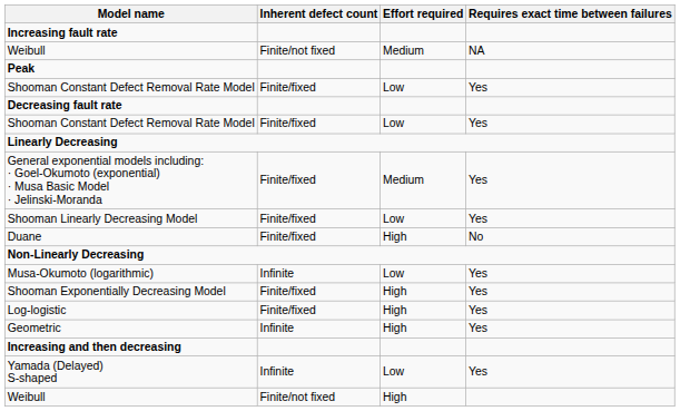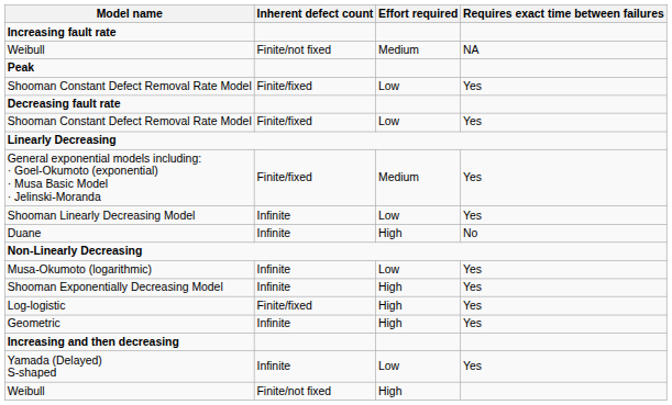 <table class="wikitable">
 <tr>
 <th>Model name</th>
 <th>Inherent defect count</th>
 <th>Effort required</th>
 <th>Requires exact time between  failures</th>
 </tr>
 <tr>
 <td><strong>Increasing fault rate</strong></td>
 <td></td>
 <td></td>
 <td></td>
 </tr>
 <tr>
 <td>Weibull</td>
 <td>Finite/not  fixed</td>
 <td>Medium</td>
 <td>NA</td>
 </tr>
 <tr>
 <td><strong>Peak</strong></td>
 <td></td>
 <td></td>
 <td></td>
 </tr>
 <tr>
 <td>Shooman  Constant Defect Removal Rate Model</td>
 <td>Finite/fixed</td>
 <td>Low</td>
 <td>Yes</td>
 </tr>
 <tr>
 <td><strong>Decreasing fault rate</strong></td>
 <td></td>
 <td></td>
 <td></td>
 </tr>
 <tr>
 <td>Shooman  Constant Defect Removal Rate Model</td>
 <td>Finite/fixed</td>
 <td>Low</td>
 <td>Yes</td>
 </tr>
 <tr>
 <td colspan="4"><strong>Linearly Decreasing</strong></td>
 </tr>
 <tr>
 <td>General  exponential models including:<br>·          Goel-Okumoto (exponential)<br>·          Musa Basic  Model<br>·          Jelinski-Moranda</td>
 <td>Finite/fixed</td>
 <td>Medium</td>
 <td>Yes</td>
 </tr>
 <tr>
 <td>Shooman  Linearly Decreasing Model</td>
-<td>Finite/fixed</td>
+<td>Infinite</td>
 <td>Low</td>
 <td>Yes</td>
 </tr>
 <tr>
 <td>Duane</td>
-<td>Finite/fixed</td>
+<td>Infinite</td>
 <td>High</td>
 <td>No</td>
 </tr>
 <tr>
 <td colspan="4"><strong>Non-Linearly Decreasing</strong></td>
 </tr>
 <tr>
 <td>Musa-Okumoto  (logarithmic)</td>
 <td>Infinite</td>
 <td>Low</td>
 <td>Yes</td>
 </tr>
 <tr>
 <td>Shooman  Exponentially Decreasing Model</td>
-<td>Finite/fixed</td>
+<td>Infinite</td>
 <td>High</td>
 <td>Yes</td>
 </tr>
 <tr>
 <td>Log-logistic</td>
 <td>Finite/fixed</td>
 <td>High</td>
 <td>Yes</td>
 </tr>
 <tr>
 <td>Geometric</td>
 <td>Infinite</td>
 <td>High</td>
 <td>Yes</td>
 </tr>
 <tr>
 <td><strong>Increasing and then decreasing</strong></td>
 <td></td>
 <td></td>
 <td></td>
 </tr>
 <tr>
 <td>Yamada  (Delayed)<br>S-shaped</td>
 <td>Infinite</td>
 <td>Low</td>
 <td>Yes</td>
 </tr>
 <tr>
 <td>Weibull</td>
 <td>Finite/not  fixed</td>
 <td>High</td>
 <td></td>
 </tr>
 </table>
